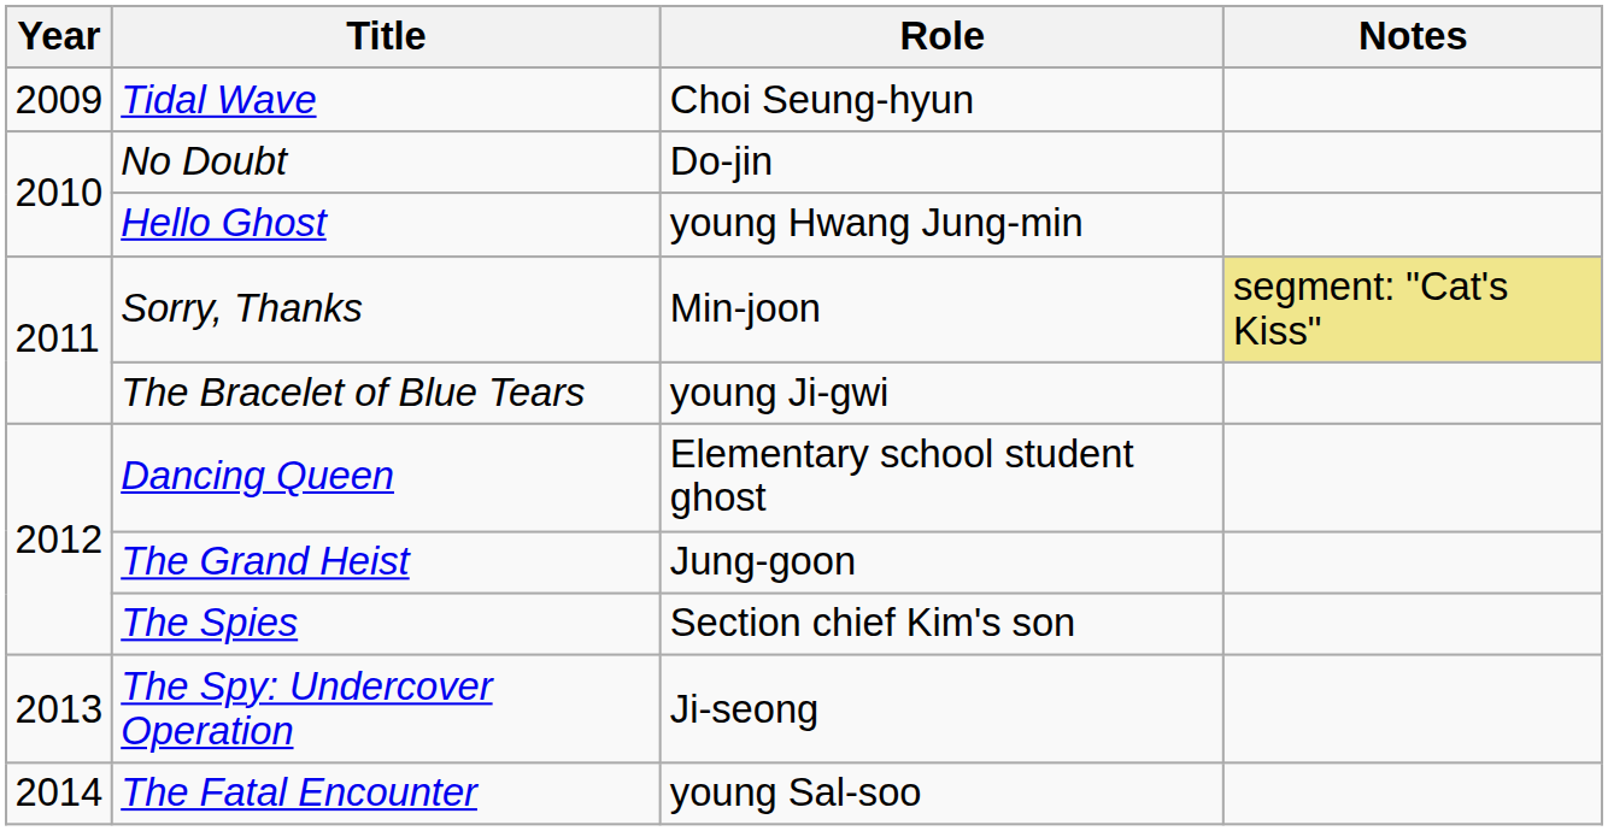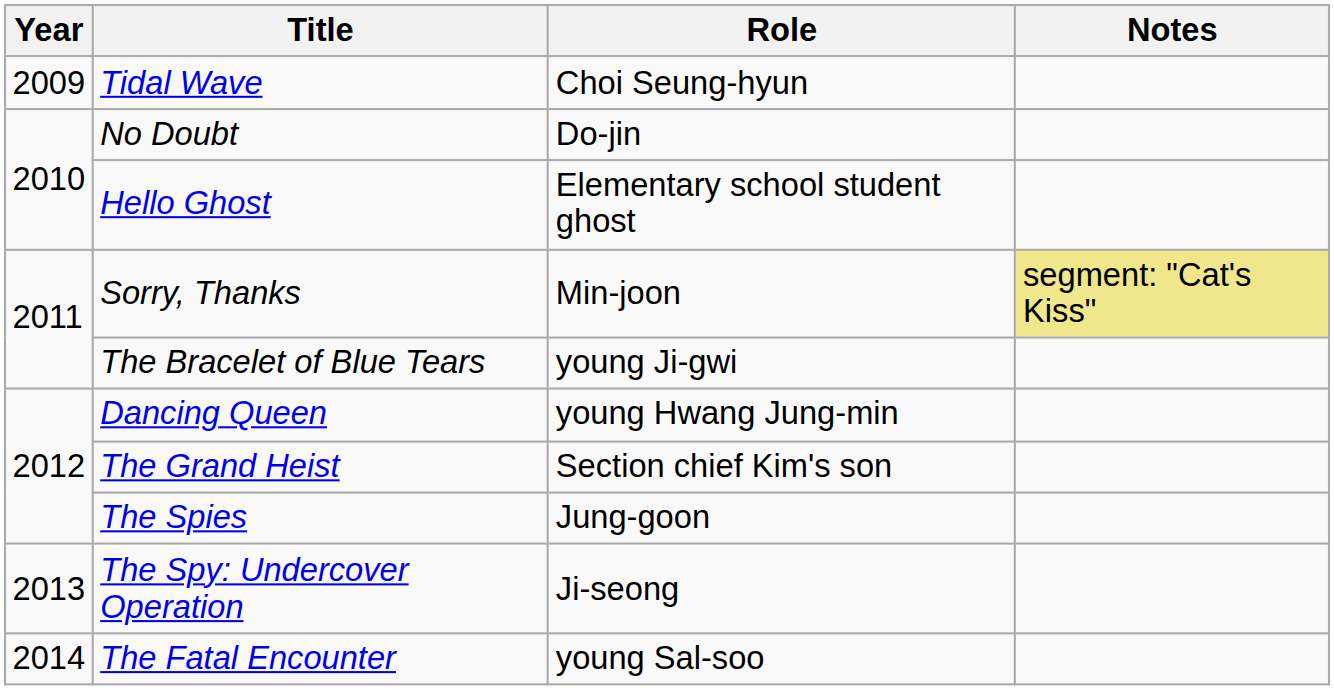 <table class="wikitable" style="width:650px">
 <tr>
 <th width=10>Year</th>
 <th>Title</th>
 <th>Role</th>
 <th>Notes</th>
 </tr>
 <tr>
 <td>2009</td>
 <td><em><a href='#'>Tidal Wave</a></em></td>
 <td>Choi Seung-hyun</td>
 <td></td>
 </tr>
 <tr>
 <td rowspan=2>2010</td>
 <td><em>No Doubt</em></td>
 <td>Do-jin</td>
 <td></td>
 </tr>
 <tr>
 <td><em><a href='#'>Hello Ghost</a></em></td>
-<td>young Hwang Jung-min</td>
+<td>Elementary school student ghost</td>
 <td></td>
 </tr>
 <tr>
 <td rowspan=2>2011</td>
 <td><em>Sorry, Thanks</em></td>
 <td>Min-joon</td>
 <td style="background: khaki;">segment: "Cat's Kiss"</td>
 </tr>
 <tr>
 <td><em>The Bracelet of Blue Tears</em></td>
 <td>young Ji-gwi</td>
 <td></td>
 </tr>
 <tr>
 <td rowspan=3>2012</td>
 <td><em><a href='#'>Dancing Queen</a></em></td>
-<td>Elementary school student ghost</td>
+<td>young Hwang Jung-min</td>
 <td></td>
 </tr>
 <tr>
 <td><em><a href='#'>The Grand Heist</a></em></td>
-<td>Jung-goon</td>
+<td>Section chief Kim's son</td>
 <td></td>
 </tr>
 <tr>
 <td><em><a href='#'>The Spies</a></em></td>
-<td>Section chief Kim's son</td>
+<td>Jung-goon</td>
 <td></td>
 </tr>
 <tr>
 <td>2013</td>
 <td><em><a href='#'>The Spy: Undercover Operation</a></em></td>
 <td>Ji-seong</td>
 <td></td>
 </tr>
 <tr>
 <td>2014</td>
 <td><em><a href='#'>The Fatal Encounter</a></em></td>
 <td>young Sal-soo</td>
 <td></td>
 </tr>
 </table>
